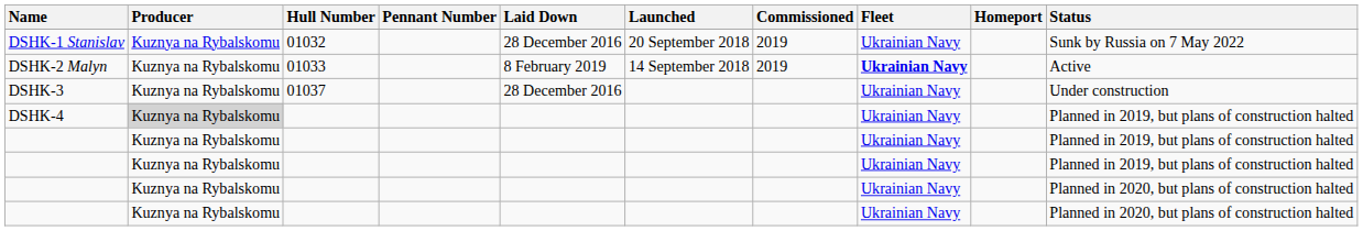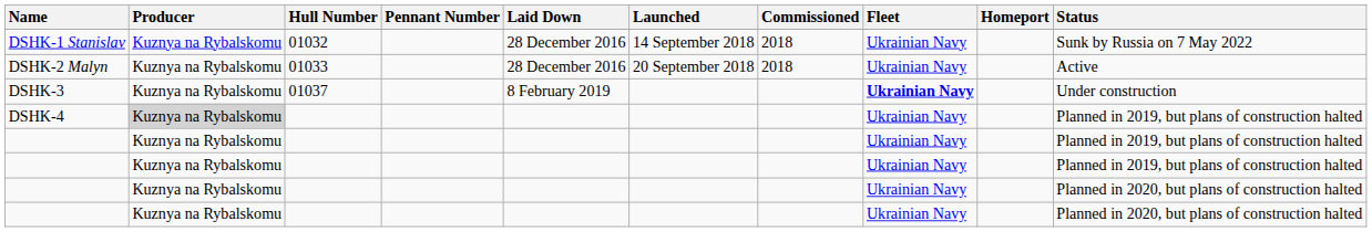 <table class="wikitable">
 <tr>
 <th style="text-align: left;">Name</th>
 <th style="text-align: left;">Producer</th>
 <th style="text-align: left;">Hull Number</th>
 <th style="text-align: left;">Pennant Number</th>
 <th style="text-align: left;">Laid Down</th>
 <th style="text-align: left;">Launched</th>
 <th style="text-align: left;">Commissioned</th>
 <th style="text-align: left;">Fleet</th>
 <th style="text-align: left;">Homeport</th>
 <th style="text-align: left;">Status</th>
 </tr>
 <tr>
 </tr>
 <tr>
 <td><a href='#'>DSHK-1 <em>Stanislav</em></a></td>
 <td><a href='#'>Kuznya na Rybalskomu</a></td>
 <td>01032</td>
 <td></td>
 <td>28 December 2016</td>
-<td>20 September 2018</td>
-<td>2019</td>
+<td>14 September 2018</td>
+<td>2018</td>
 <td><a href='#'>Ukrainian Navy</a></td>
 <td></td>
 <td>Sunk by Russia on 7 May 2022</td>
 </tr>
 <tr>
 <td>DSHK-2 <em>Malyn</em></td>
 <td>Kuznya na Rybalskomu</td>
 <td>01033</td>
 <td></td>
-<td>8 February 2019</td>
-<td>14 September 2018</td>
-<td>2019</td>
-<td><strong><a href='#'>Ukrainian Navy</a></strong></td>
+<td>28 December 2016</td>
+<td>20 September 2018</td>
+<td>2018</td>
+<td><a href='#'>Ukrainian Navy</a></td>
 <td></td>
 <td>Active</td>
 </tr>
 <tr>
 <td>DSHK-3</td>
 <td>Kuznya na Rybalskomu</td>
 <td>01037</td>
 <td></td>
-<td>28 December 2016</td>
+<td>8 February 2019</td>
 <td></td>
 <td></td>
-<td><a href='#'>Ukrainian Navy</a></td>
+<td><strong><a href='#'>Ukrainian Navy</a></strong></td>
 <td></td>
 <td>Under construction</td>
 </tr>
 <tr>
 <td>DSHK-4</td>
 <td style="background: lightgrey;">Kuznya na Rybalskomu</td>
 <td></td>
 <td></td>
 <td></td>
 <td></td>
 <td></td>
 <td><a href='#'>Ukrainian Navy</a></td>
 <td></td>
 <td>Planned in 2019, but plans of construction halted</td>
 </tr>
 <tr>
 <td></td>
 <td>Kuznya na Rybalskomu</td>
 <td></td>
 <td></td>
 <td></td>
 <td></td>
 <td></td>
 <td><a href='#'>Ukrainian Navy</a></td>
 <td></td>
 <td>Planned in 2019, but plans of construction halted</td>
 </tr>
 <tr>
 <td></td>
 <td>Kuznya na Rybalskomu</td>
 <td></td>
 <td></td>
 <td></td>
 <td></td>
 <td></td>
 <td><a href='#'>Ukrainian Navy</a></td>
 <td></td>
 <td>Planned in 2019, but plans of construction halted</td>
 </tr>
 <tr>
 <td></td>
 <td>Kuznya na Rybalskomu</td>
 <td></td>
 <td></td>
 <td></td>
 <td></td>
 <td></td>
 <td><a href='#'>Ukrainian Navy</a></td>
 <td></td>
 <td>Planned in 2020, but plans of construction halted</td>
 </tr>
 <tr>
 <td></td>
 <td>Kuznya na Rybalskomu</td>
 <td></td>
 <td></td>
 <td></td>
 <td></td>
 <td></td>
 <td><a href='#'>Ukrainian Navy</a></td>
 <td></td>
 <td>Planned in 2020, but plans of construction halted</td>
 </tr>
 </table>
